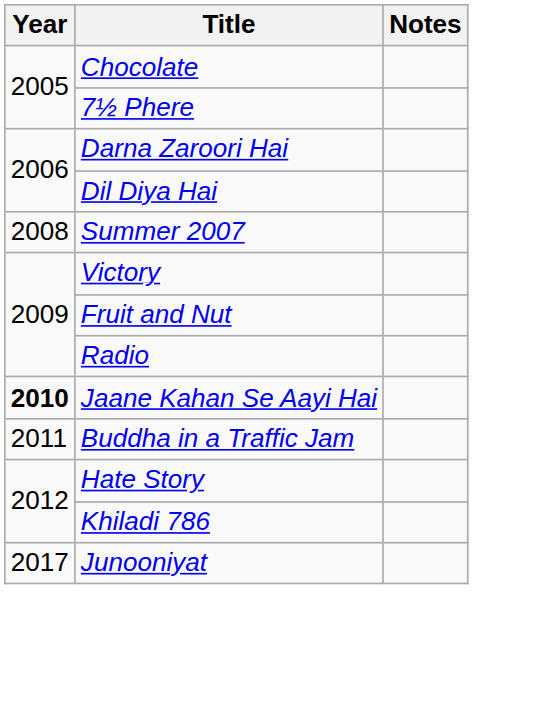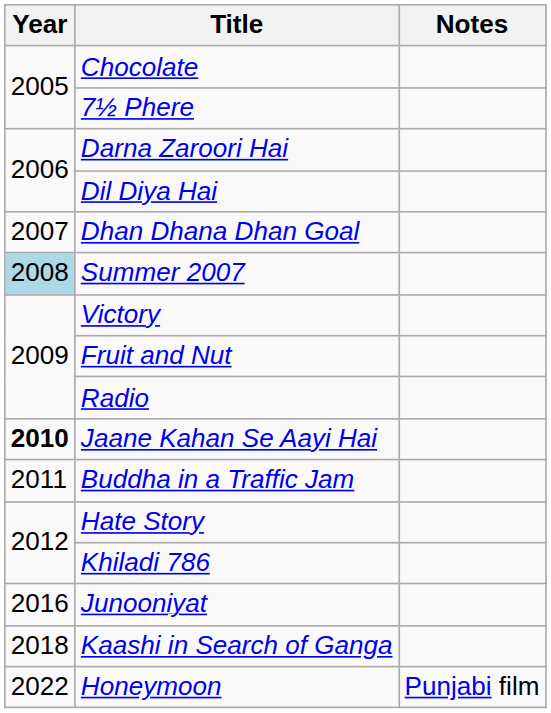 <table class="wikitable">
 <tr>
 <th>Year</th>
 <th>Title</th>
 <th>Notes</th>
 </tr>
 <tr>
 <td rowspan="2">2005</td>
 <td><em><a href='#'>Chocolate</a></em></td>
 <td></td>
 </tr>
 <tr>
 <td><em><a href='#'>7½ Phere</a></em></td>
 <td></td>
 </tr>
 <tr>
 <td rowspan="2">2006</td>
 <td><em><a href='#'>Darna Zaroori Hai</a></em></td>
 <td></td>
 </tr>
 <tr>
 <td><em><a href='#'>Dil Diya Hai</a></em></td>
 <td></td>
 </tr>
 <tr>
-<td>2008</td>
+<td>2007</td>
+<td><em><a href='#'>Dhan Dhana Dhan Goal</a></em></td>
+<td></td>
+</tr>
+<tr>
+<td style="background: lightblue;">2008</td>
 <td><em><a href='#'>Summer 2007</a></em></td>
 <td></td>
 </tr>
 <tr>
 <td rowspan="3">2009</td>
 <td><em><a href='#'>Victory</a></em></td>
 <td></td>
 </tr>
 <tr>
 <td><em><a href='#'>Fruit and Nut</a></em></td>
 <td></td>
 </tr>
 <tr>
 <td><em><a href='#'>Radio</a></em></td>
 <td></td>
 </tr>
 <tr>
 <td><strong>2010</strong></td>
 <td><em><a href='#'>Jaane Kahan Se Aayi Hai</a></em></td>
 <td></td>
 </tr>
 <tr>
 <td>2011</td>
 <td><em><a href='#'>Buddha in a Traffic Jam</a></em></td>
 <td></td>
 </tr>
 <tr>
 <td rowspan="2">2012</td>
 <td><em><a href='#'>Hate Story</a></em></td>
 <td></td>
 </tr>
 <tr>
 <td><em><a href='#'>Khiladi 786</a></em></td>
 <td></td>
 </tr>
 <tr>
-<td>2017</td>
+<td>2016</td>
 <td><em><a href='#'>Junooniyat</a></em></td>
 <td></td>
 </tr>
+<tr>
+<td>2018</td>
+<td><em><a href='#'>Kaashi in Search of Ganga</a></em></td>
+<td></td>
+</tr>
+<tr>
+<td>2022</td>
+<td><a href='#'><em>Honeymoon</em></a></td>
+<td><a href='#'>Punjabi</a> film</td>
+</tr>
 </table>
